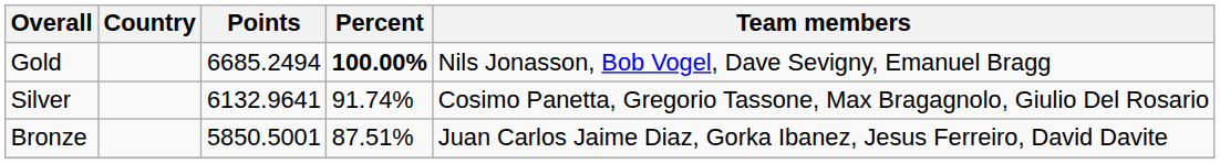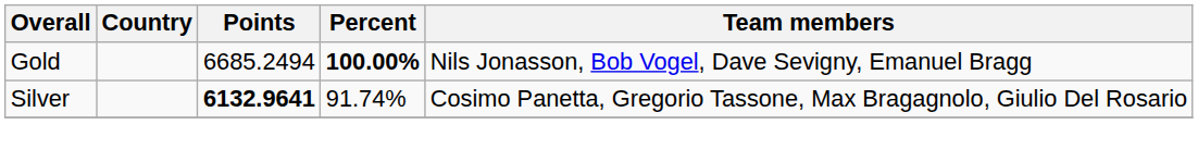 <table class="wikitable sortable" style="text-align: left;">
 <tr>
 <th>Overall</th>
 <th>Country</th>
 <th>Points</th>
 <th>Percent</th>
 <th>Team members</th>
 </tr>
 <tr>
 <td> Gold</td>
 <td></td>
 <td>6685.2494</td>
 <td><strong>100.00%</strong></td>
 <td>Nils Jonasson, <a href='#'>Bob Vogel</a>, Dave Sevigny, Emanuel Bragg</td>
 </tr>
 <tr>
 <td> Silver</td>
 <td></td>
-<td>6132.9641</td>
+<td><strong>6132.9641</strong></td>
 <td>91.74%</td>
 <td>Cosimo Panetta, Gregorio Tassone, Max Bragagnolo, Giulio Del Rosario</td>
 </tr>
 <tr>
-<td> Bronze</td>
-<td></td>
-<td>5850.5001</td>
-<td>87.51%</td>
-<td>Juan Carlos Jaime Diaz, Gorka Ibanez, Jesus Ferreiro, David Davite</td>
-</tr>
-<tr>
 </tr>
 </table>
